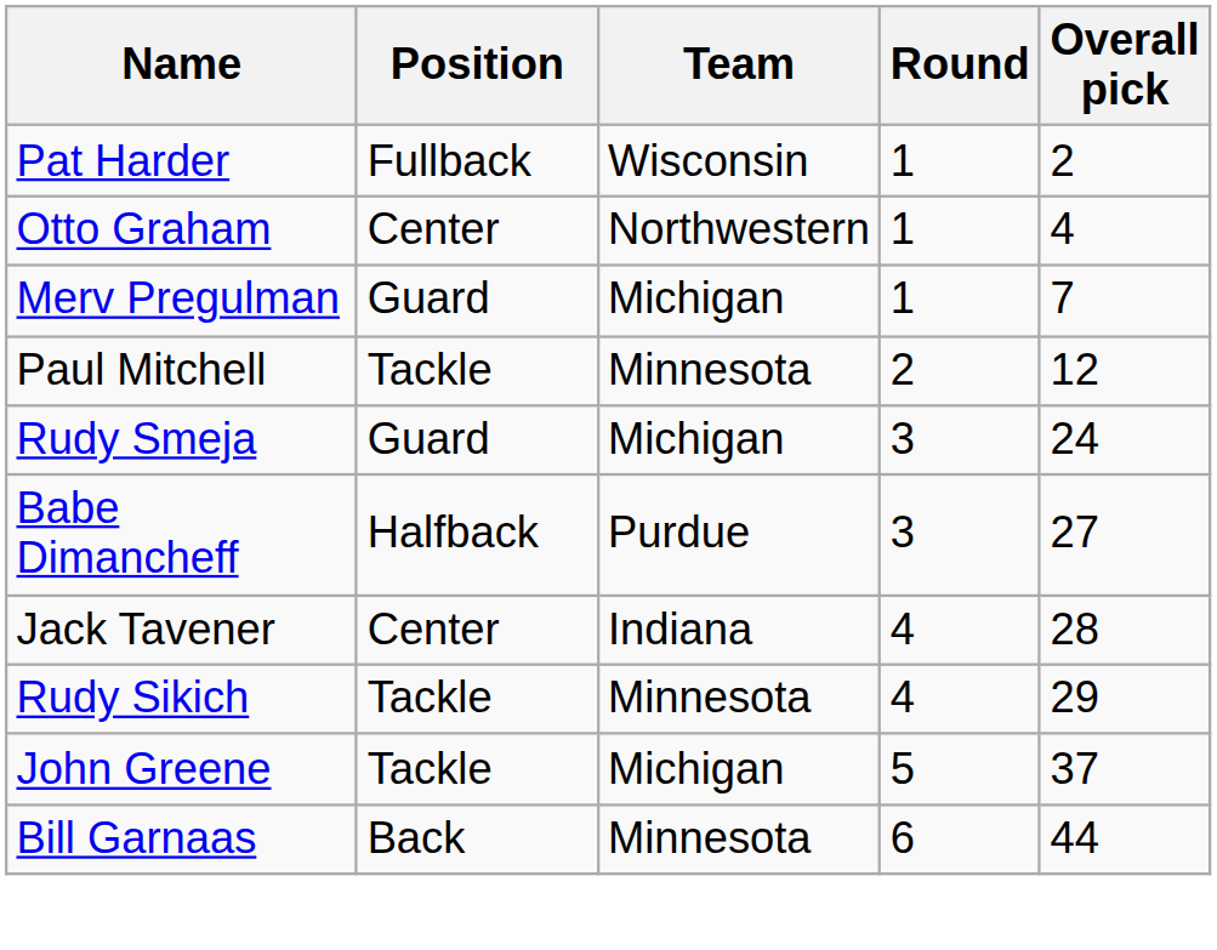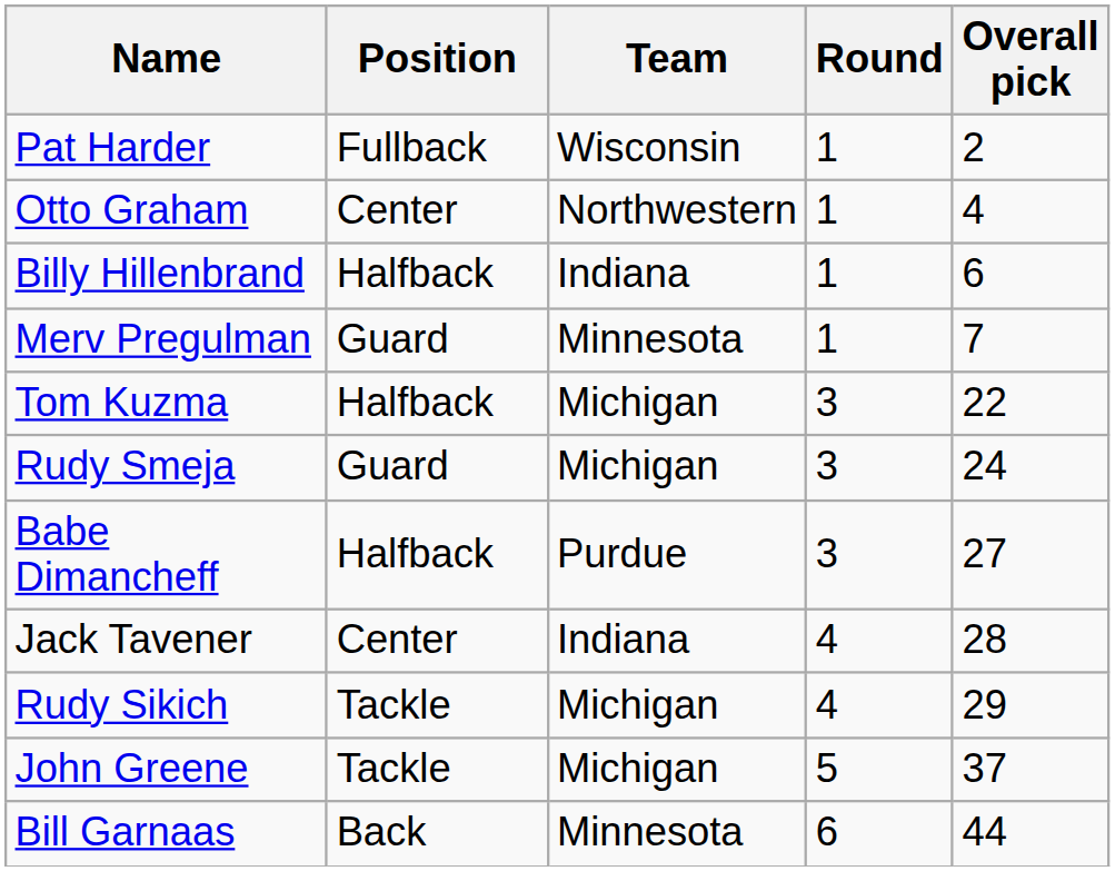 <table class="sortable wikitable">
 <tr>
 <th width="120">Name</th>
 <th width="80">Position</th>
 <th width="80">Team</th>
 <th width="25">Round</th>
 <th width="25">Overall pick</th>
 </tr>
 <tr align="left" bgcolor="">
 <td><a href='#'>Pat Harder</a></td>
 <td>Fullback</td>
 <td>Wisconsin</td>
 <td>1</td>
 <td>2</td>
 </tr>
 <tr align="left" bgcolor="">
 <td><a href='#'>Otto Graham</a></td>
 <td>Center</td>
 <td>Northwestern</td>
 <td>1</td>
 <td>4</td>
 </tr>
 <tr align="left" bgcolor="">
+<td><a href='#'>Billy Hillenbrand</a></td>
+<td>Halfback</td>
+<td>Indiana</td>
+<td>1</td>
+<td>6</td>
+</tr>
+<tr align="left" bgcolor="">
 <td><a href='#'>Merv Pregulman</a></td>
 <td>Guard</td>
-<td>Michigan</td>
+<td>Minnesota</td>
 <td>1</td>
 <td>7</td>
 </tr>
 <tr align="left" bgcolor="">
-<td>Paul Mitchell</td>
-<td>Tackle</td>
-<td>Minnesota</td>
-<td>2</td>
-<td>12</td>
+<td><a href='#'>Tom Kuzma</a></td>
+<td>Halfback</td>
+<td>Michigan</td>
+<td>3</td>
+<td>22</td>
 </tr>
 <tr align="left" bgcolor="">
 <td><a href='#'>Rudy Smeja</a></td>
 <td>Guard</td>
 <td>Michigan</td>
 <td>3</td>
 <td>24</td>
 </tr>
 <tr align="left" bgcolor="">
 <td><a href='#'>Babe Dimancheff</a></td>
 <td>Halfback</td>
 <td>Purdue</td>
 <td>3</td>
 <td>27</td>
 </tr>
 <tr align="left" bgcolor="">
 <td>Jack Tavener</td>
 <td>Center</td>
 <td>Indiana</td>
 <td>4</td>
 <td>28</td>
 </tr>
 <tr align="left" bgcolor="">
 <td><a href='#'>Rudy Sikich</a></td>
 <td>Tackle</td>
-<td>Minnesota</td>
+<td>Michigan</td>
 <td>4</td>
 <td>29</td>
 </tr>
 <tr align="left" bgcolor="">
 <td><a href='#'>John Greene</a></td>
 <td>Tackle</td>
 <td>Michigan</td>
 <td>5</td>
 <td>37</td>
 </tr>
 <tr align="left" bgcolor="">
 <td><a href='#'>Bill Garnaas</a></td>
 <td>Back</td>
 <td>Minnesota</td>
 <td>6</td>
 <td>44</td>
 </tr>
 </table>
